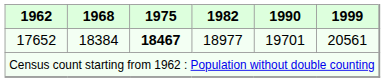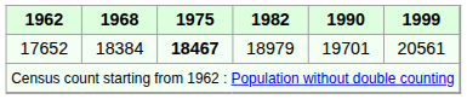 <table align="center" rules="all" cellspacing="0" cellpadding="4" style="border: 1px solid #999; border-right: 2px solid #999; border-bottom:2px solid #999; background: #f3fff3">
 <tr style="background: #ddffdd">
 <th>1962</th>
 <th>1968</th>
 <th>1975</th>
 <th>1982</th>
 <th>1990</th>
 <th>1999</th>
 </tr>
 <tr>
 <td align=center>17652</td>
 <td align=center>18384</td>
 <td align=center><strong>18467</strong></td>
-<td align=center>18977</td>
+<td align=center>18979</td>
 <td align=center>19701</td>
 <td align=center>20561</td>
 </tr>
 <tr>
 <td colspan=6 align=center><small>Census count starting from 1962 : <a href='#'>Population without double counting</a></small></td>
 </tr>
 </table>
